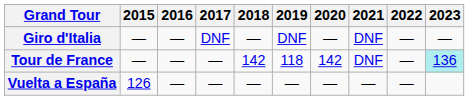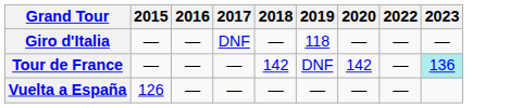 <table class="wikitable plainrowheaders">
 <tr>
 <th scope="col"><a href='#'>Grand Tour</a></th>
 <th scope="col">2015</th>
 <th scope="col">2016</th>
 <th scope="col">2017</th>
 <th scope="col">2018</th>
 <th scope="col">2019</th>
 <th scope="col">2020</th>
-<th scope="col">2021</th>
 <th scope="col">2022</th>
 <th scope="col">2023</th>
 </tr>
 <tr style="text-align:center;">
 <th scope="row"> <a href='#'>Giro d'Italia</a></th>
 <td>—</td>
 <td>—</td>
 <td><a href='#'>DNF</a></td>
 <td>—</td>
-<td><a href='#'>DNF</a></td>
+<td><a href='#'>118</a></td>
 <td>—</td>
-<td><a href='#'>DNF</a></td>
 <td>—</td>
 <td>—</td>
 </tr>
 <tr style="text-align:center;">
 <th scope="row"> <a href='#'>Tour de France</a></th>
 <td>—</td>
 <td>—</td>
 <td>—</td>
 <td><a href='#'>142</a></td>
-<td><a href='#'>118</a></td>
+<td><a href='#'>DNF</a></td>
 <td><a href='#'>142</a></td>
-<td><a href='#'>DNF</a></td>
 <td>—</td>
 <td style="background: paleturquoise;"><a href='#'>136</a></td>
 </tr>
 <tr style="text-align:center;">
 <th scope="row"> <a href='#'>Vuelta a España</a></th>
 <td><a href='#'>126</a></td>
 <td>—</td>
 <td>—</td>
 <td>—</td>
 <td>—</td>
 <td>—</td>
 <td>—</td>
-<td>—</td>
 <td></td>
 </tr>
 </table>
